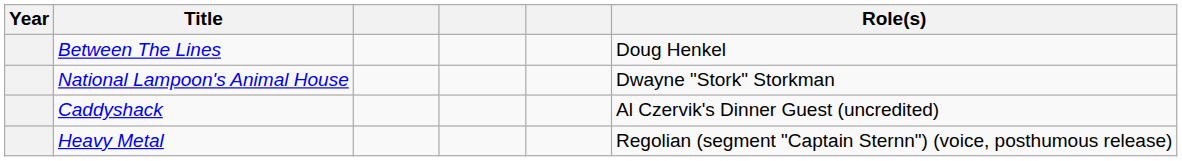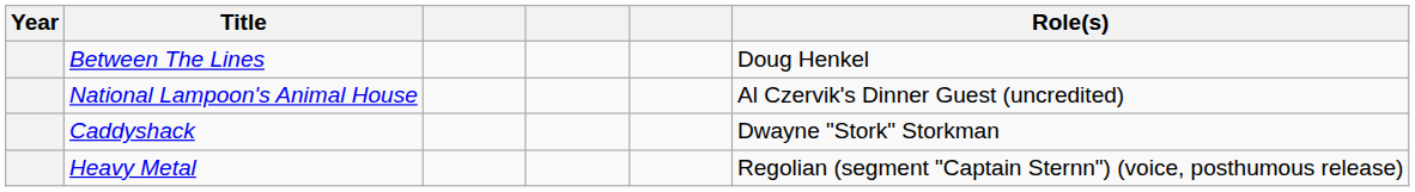 <table class="wikitable plainrowheaders">
 <tr>
 <th>Year</th>
 <th>Title</th>
 <th width=65></th>
 <th width=65></th>
 <th width=65></th>
 <th>Role(s)</th>
 </tr>
 <tr>
 <th scope="row"></th>
 <td><em><a href='#'>Between The Lines</a></em></td>
 <td></td>
 <td></td>
 <td></td>
 <td>Doug Henkel</td>
 </tr>
 <tr>
 <th scope="row"></th>
 <td><em><a href='#'>National Lampoon's Animal House</a></em></td>
 <td></td>
 <td></td>
 <td></td>
-<td>Dwayne "Stork" Storkman</td>
+<td>Al Czervik's Dinner Guest (uncredited)</td>
 </tr>
 <tr>
 <th scope="row"></th>
 <td><em><a href='#'>Caddyshack</a></em></td>
 <td></td>
 <td></td>
 <td></td>
-<td>Al Czervik's Dinner Guest (uncredited)</td>
+<td>Dwayne "Stork" Storkman</td>
 </tr>
 <tr>
 <th scope="row"></th>
 <td><em><a href='#'>Heavy Metal</a></em></td>
 <td></td>
 <td></td>
 <td></td>
 <td>Regolian (segment "Captain Sternn") (voice, posthumous release)</td>
 </tr>
 </table>
